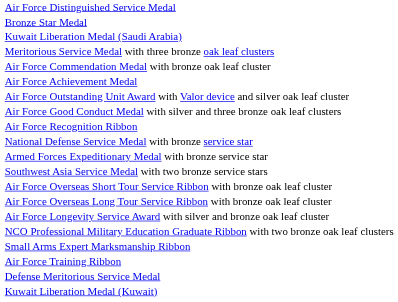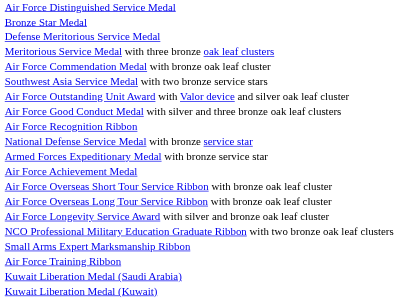 <table>
 <tr>
 <td></td>
 <td><a href='#'>Air Force Distinguished Service Medal</a></td>
 </tr>
 <tr>
 <td></td>
 <td><a href='#'>Bronze Star Medal</a></td>
 </tr>
 <tr>
 <td></td>
-<td><a href='#'>Kuwait Liberation Medal (Saudi Arabia)</a></td>
+<td><a href='#'>Defense Meritorious Service Medal</a></td>
 </tr>
 <tr>
 <td></td>
 <td><a href='#'>Meritorious Service Medal</a> with three bronze <a href='#'>oak leaf clusters</a></td>
 </tr>
 <tr>
 <td></td>
 <td><a href='#'>Air Force Commendation Medal</a> with bronze oak leaf cluster</td>
 </tr>
 <tr>
 <td></td>
-<td><a href='#'>Air Force Achievement Medal</a></td>
+<td><a href='#'>Southwest Asia Service Medal</a> with two bronze service stars</td>
 </tr>
 <tr>
 <td></td>
 <td><a href='#'>Air Force Outstanding Unit Award</a> with <a href='#'>Valor device</a> and silver oak leaf cluster</td>
 </tr>
 <tr>
 <td></td>
 <td><a href='#'>Air Force Good Conduct Medal</a> with silver and three bronze oak leaf clusters</td>
 </tr>
 <tr>
 <td></td>
 <td><a href='#'>Air Force Recognition Ribbon</a></td>
 </tr>
 <tr>
 <td></td>
 <td><a href='#'>National Defense Service Medal</a> with bronze <a href='#'>service star</a></td>
 </tr>
 <tr>
 <td></td>
 <td><a href='#'>Armed Forces Expeditionary Medal</a> with bronze service star</td>
 </tr>
 <tr>
 <td></td>
-<td><a href='#'>Southwest Asia Service Medal</a> with two bronze service stars</td>
+<td><a href='#'>Air Force Achievement Medal</a></td>
 </tr>
 <tr>
 <td></td>
 <td><a href='#'>Air Force Overseas Short Tour Service Ribbon</a> with bronze oak leaf cluster</td>
 </tr>
 <tr>
 <td></td>
 <td><a href='#'>Air Force Overseas Long Tour Service Ribbon</a> with bronze oak leaf cluster</td>
 </tr>
 <tr>
 <td></td>
 <td><a href='#'>Air Force Longevity Service Award</a> with silver and bronze oak leaf cluster</td>
 </tr>
 <tr>
 <td></td>
 <td><a href='#'>NCO Professional Military Education Graduate Ribbon</a> with two bronze oak leaf clusters</td>
 </tr>
 <tr>
 <td></td>
 <td><a href='#'>Small Arms Expert Marksmanship Ribbon</a></td>
 </tr>
 <tr>
 <td></td>
 <td><a href='#'>Air Force Training Ribbon</a></td>
 </tr>
 <tr>
 <td></td>
-<td><a href='#'>Defense Meritorious Service Medal</a></td>
+<td><a href='#'>Kuwait Liberation Medal (Saudi Arabia)</a></td>
 </tr>
 <tr>
 <td></td>
 <td><a href='#'>Kuwait Liberation Medal (Kuwait)</a></td>
 </tr>
 <tr>
 </tr>
 </table>
